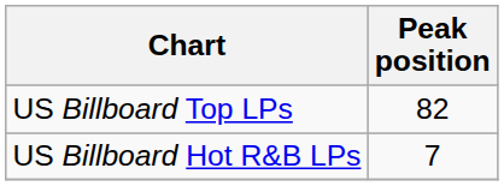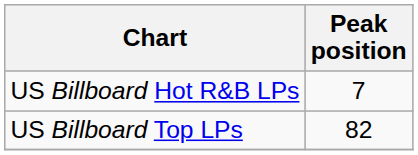 <table class="wikitable">
 <tr>
 <th>Chart</th>
 <th>Peak <br> position</th>
 </tr>
 <tr>
+<td>US <em>Billboard</em> <a href='#'>Hot R&B LPs</a></td>
+<td align="center">7</td>
+</tr>
+<tr>
 <td>US <em>Billboard</em> <a href='#'>Top LPs</a></td>
 <td align="center">82</td>
 </tr>
 <tr>
-<td>US <em>Billboard</em> <a href='#'>Hot R&B LPs</a></td>
-<td align="center">7</td>
-</tr>
-<tr>
 </tr>
 </table>
